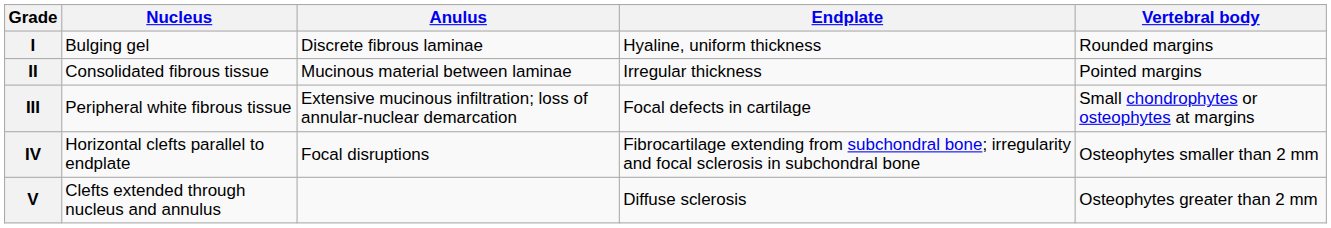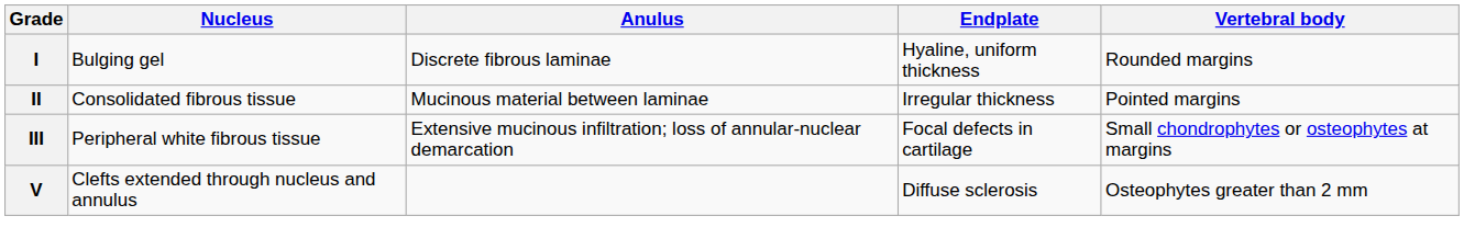 <table class="wikitable">
 <tr>
 <th>Grade</th>
 <th><a href='#'>Nucleus</a></th>
 <th><a href='#'>Anulus</a></th>
 <th><a href='#'>Endplate</a></th>
 <th><a href='#'>Vertebral body</a></th>
 </tr>
 <tr>
 <th>I</th>
 <td>Bulging gel</td>
 <td>Discrete fibrous laminae</td>
 <td>Hyaline, uniform thickness</td>
 <td>Rounded margins</td>
 </tr>
 <tr>
 <th>II</th>
 <td>Consolidated fibrous tissue</td>
 <td>Mucinous material between laminae</td>
 <td>Irregular thickness</td>
 <td>Pointed margins</td>
 </tr>
 <tr>
 <th>III</th>
 <td>Peripheral white fibrous tissue</td>
 <td>Extensive mucinous infiltration; loss of annular-nuclear demarcation</td>
 <td>Focal defects in cartilage</td>
 <td>Small <a href='#'>chondrophytes</a> or <a href='#'>osteophytes</a> at margins</td>
 </tr>
 <tr>
-<th>IV</th>
-<td>Horizontal clefts parallel to endplate</td>
-<td>Focal disruptions</td>
-<td>Fibrocartilage extending from <a href='#'>subchondral bone</a>; irregularity and focal sclerosis in subchondral bone</td>
-<td>Osteophytes smaller than 2 mm</td>
-</tr>
-<tr>
 <th>V</th>
 <td>Clefts extended through nucleus and annulus</td>
 <td></td>
 <td>Diffuse sclerosis</td>
 <td>Osteophytes greater than 2 mm</td>
 </tr>
 </table>
